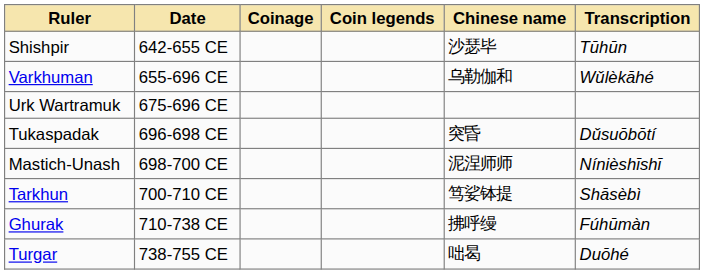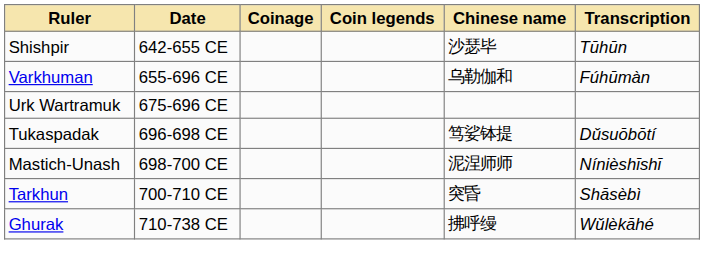 <table class="nowraplinks" cellspacing="0" cellpadding="3" width="600px" rules="all" style="background:#fbfbfb; border-style: solid; border-width: 1px; font-size:90%; empty-cells:show; border-collapse:collapse">
 <tr bgcolor="#F6E6AE">
 <th>Ruler</th>
 <th>Date</th>
 <th>Coinage</th>
 <th>Coin legends</th>
 <th>Chinese name</th>
 <th>Transcription</th>
 </tr>
 <tr>
 <td>Shishpir</td>
 <td>642-655 CE</td>
 <td></td>
 <td></td>
 <td>沙瑟毕</td>
 <td><em>Tūhūn</em></td>
 </tr>
 <tr>
 <td><a href='#'>Varkhuman</a></td>
 <td>655-696 CE</td>
 <td></td>
 <td></td>
 <td>乌勒伽和</td>
-<td><em>Wǔlèkāhé</em></td>
+<td><em>Fúhūmàn</em></td>
 </tr>
 <tr>
 <td>Urk Wartramuk</td>
 <td>675-696 CE</td>
 <td></td>
 <td></td>
 <td></td>
 <td></td>
 </tr>
 <tr>
 <td>Tukaspadak</td>
 <td>696-698 CE</td>
 <td></td>
 <td></td>
-<td>突昏</td>
+<td>笃娑钵提</td>
 <td><em>Dǔsuōbōtí</em></td>
 </tr>
 <tr>
 <td>Mastich-Unash</td>
 <td>698-700 CE</td>
 <td></td>
 <td></td>
 <td>泥涅师师</td>
 <td><em>Nínièshīshī</em></td>
 </tr>
 <tr>
 <td><a href='#'>Tarkhun</a></td>
 <td>700-710 CE</td>
 <td></td>
 <td></td>
-<td>笃娑钵提</td>
+<td>突昏</td>
 <td><em>Shāsèbì</em></td>
 </tr>
 <tr>
 <td><a href='#'>Ghurak</a></td>
 <td>710-738 CE</td>
 <td></td>
 <td></td>
 <td>拂呼缦</td>
-<td><em>Fúhūmàn</em></td>
-</tr>
-<tr>
-<td><a href='#'>Turgar</a></td>
-<td>738-755 CE</td>
-<td></td>
-<td></td>
-<td>咄曷</td>
-<td><em>Duōhé</em></td>
+<td><em>Wǔlèkāhé</em></td>
 </tr>
 </table>
